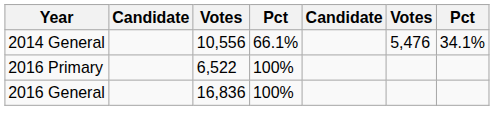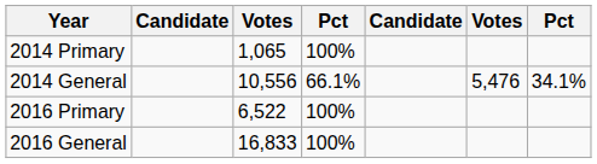 <table class="wikitable" style="margin:0.5em ; font-size:95%">
 <tr>
 <th>Year</th>
 <th>Candidate</th>
 <th>Votes</th>
 <th>Pct</th>
 <th>Candidate</th>
 <th>Votes</th>
 <th>Pct</th>
+</tr>
+<tr>
+<td>2014 Primary</td>
+<td></td>
+<td>1,065</td>
+<td>100%</td>
+<td></td>
+<td></td>
+<td></td>
 </tr>
 <tr>
 <td>2014 General</td>
 <td></td>
 <td>10,556</td>
 <td>66.1%</td>
 <td></td>
 <td>5,476</td>
 <td>34.1%</td>
 </tr>
 <tr>
 <td>2016 Primary</td>
 <td></td>
 <td>6,522</td>
 <td>100%</td>
 <td></td>
 <td></td>
 <td></td>
 </tr>
 <tr>
 <td>2016 General</td>
 <td></td>
-<td>16,836</td>
+<td>16,833</td>
 <td>100%</td>
 <td></td>
 <td></td>
 <td></td>
 </tr>
 </table>
